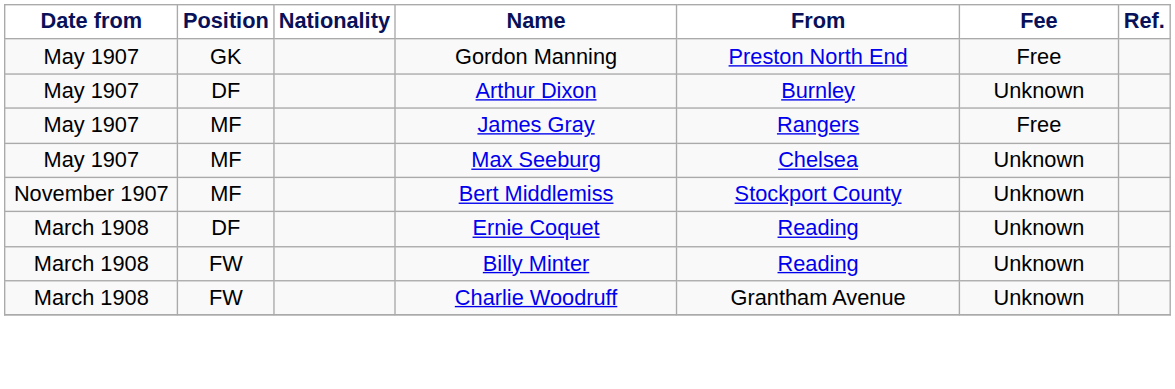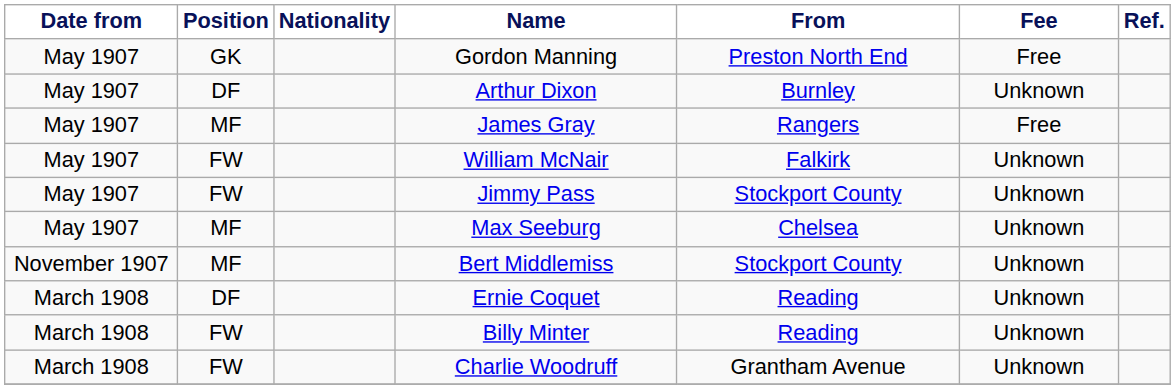 <table class="wikitable" style="text-align:center">
 <tr>
 <th style="background:#FFFFFF; color:#081159; width:120px;">Date from</th>
 <th style="background:#FFFFFF; color:#081159; width:50px;">Position</th>
 <th style="background:#FFFFFF; color:#081159; width:50px;">Nationality</th>
 <th style="background:#FFFFFF; color:#081159; width:200px;">Name</th>
 <th style="background:#FFFFFF; color:#081159; width:200px;">From</th>
 <th style="background:#FFFFFF; color:#081159; width:110px;">Fee</th>
 <th style="background:#FFFFFF; color:#081159; width:30px;">Ref.</th>
 </tr>
 <tr>
 <td>May 1907</td>
 <td>GK</td>
 <td></td>
 <td>Gordon Manning</td>
 <td><a href='#'>Preston North End</a></td>
 <td>Free</td>
 <td></td>
 </tr>
 <tr>
 <td>May 1907</td>
 <td>DF</td>
 <td></td>
 <td><a href='#'>Arthur Dixon</a></td>
 <td><a href='#'>Burnley</a></td>
 <td>Unknown</td>
 <td></td>
 </tr>
 <tr>
 <td>May 1907</td>
 <td>MF</td>
 <td></td>
 <td><a href='#'>James Gray</a></td>
 <td><a href='#'>Rangers</a></td>
 <td>Free</td>
+<td></td>
+</tr>
+<tr>
+<td>May 1907</td>
+<td>FW</td>
+<td></td>
+<td><a href='#'>William McNair</a></td>
+<td><a href='#'>Falkirk</a></td>
+<td>Unknown</td>
+<td></td>
+</tr>
+<tr>
+<td>May 1907</td>
+<td>FW</td>
+<td></td>
+<td><a href='#'>Jimmy Pass</a></td>
+<td><a href='#'>Stockport County</a></td>
+<td>Unknown</td>
 <td></td>
 </tr>
 <tr>
 <td>May 1907</td>
 <td>MF</td>
 <td></td>
 <td><a href='#'>Max Seeburg</a></td>
 <td><a href='#'>Chelsea</a></td>
 <td>Unknown</td>
 <td></td>
 </tr>
 <tr>
 <td>November 1907</td>
 <td>MF</td>
 <td></td>
 <td><a href='#'>Bert Middlemiss</a></td>
 <td><a href='#'>Stockport County</a></td>
 <td>Unknown</td>
 <td></td>
 </tr>
 <tr>
 <td>March 1908</td>
 <td>DF</td>
 <td></td>
 <td><a href='#'>Ernie Coquet</a></td>
 <td><a href='#'>Reading</a></td>
 <td>Unknown</td>
 <td></td>
 </tr>
 <tr>
 <td>March 1908</td>
 <td>FW</td>
 <td></td>
 <td><a href='#'>Billy Minter</a></td>
 <td><a href='#'>Reading</a></td>
 <td>Unknown</td>
 <td></td>
 </tr>
 <tr>
 <td>March 1908</td>
 <td>FW</td>
 <td></td>
 <td><a href='#'>Charlie Woodruff</a></td>
 <td>Grantham Avenue</td>
 <td>Unknown</td>
 <td></td>
 </tr>
 <tr>
 </tr>
 </table>
